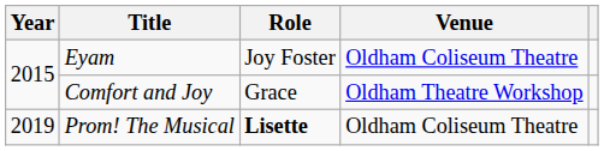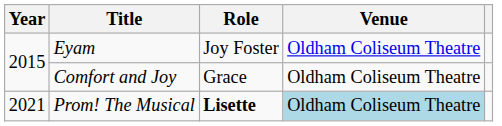 <table class="wikitable">
 <tr>
 <th>Year</th>
 <th>Title</th>
 <th>Role</th>
 <th>Venue</th>
 <th></th>
 </tr>
 <tr>
 <td rowspan="2">2015</td>
 <td><em>Eyam</em></td>
 <td>Joy Foster</td>
 <td><a href='#'>Oldham Coliseum Theatre</a></td>
 <td align="center"></td>
 </tr>
 <tr>
 <td><em>Comfort and Joy</em></td>
 <td>Grace</td>
-<td><a href='#'>Oldham Theatre Workshop</a></td>
+<td>Oldham Coliseum Theatre</td>
 <td align="center"></td>
 </tr>
 <tr>
-<td>2019</td>
+<td>2021</td>
 <td><em>Prom! The Musical</em></td>
 <td><strong>Lisette</strong></td>
-<td>Oldham Coliseum Theatre</td>
+<td style="background: lightblue;">Oldham Coliseum Theatre</td>
 <td align="center"></td>
 </tr>
 </table>
